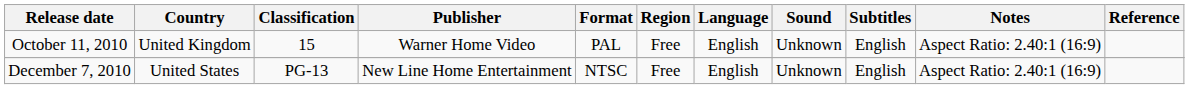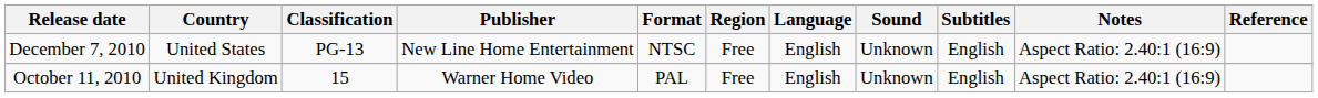 <table class="wikitable">
 <tr>
 <th>Release date</th>
 <th>Country</th>
 <th>Classification</th>
 <th>Publisher</th>
 <th>Format</th>
 <th>Region</th>
 <th>Language</th>
 <th>Sound</th>
 <th>Subtitles</th>
 <th>Notes</th>
 <th>Reference</th>
 </tr>
 <tr style="text-align:center;">
+<td>December 7, 2010</td>
+<td>United States</td>
+<td>PG-13</td>
+<td>New Line Home Entertainment</td>
+<td>NTSC</td>
+<td>Free</td>
+<td>English</td>
+<td>Unknown</td>
+<td>English</td>
+<td>Aspect Ratio: 2.40:1 (16:9)</td>
+<td></td>
+</tr>
+<tr>
+</tr>
+<tr style="text-align:center;">
 <td>October 11, 2010</td>
 <td>United Kingdom</td>
 <td>15</td>
 <td>Warner Home Video</td>
 <td>PAL</td>
 <td>Free</td>
 <td>English</td>
 <td>Unknown</td>
 <td>English</td>
 <td>Aspect Ratio: 2.40:1 (16:9)</td>
 <td></td>
 </tr>
-<tr>
-</tr>
-<tr style="text-align:center;">
-<td>December 7, 2010</td>
-<td>United States</td>
-<td>PG-13</td>
-<td>New Line Home Entertainment</td>
-<td>NTSC</td>
-<td>Free</td>
-<td>English</td>
-<td>Unknown</td>
-<td>English</td>
-<td>Aspect Ratio: 2.40:1 (16:9)</td>
-<td></td>
-</tr>
 </table>
